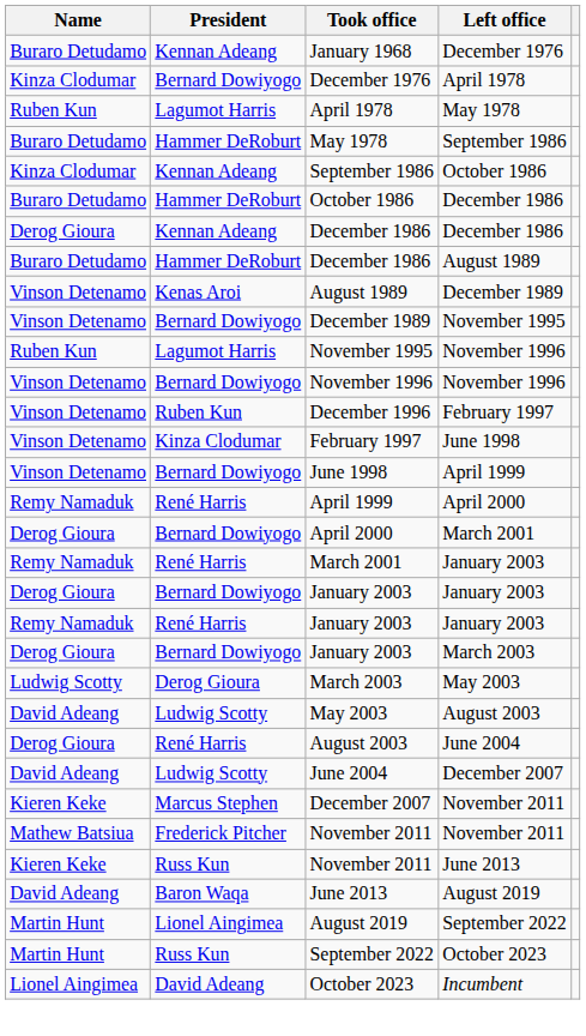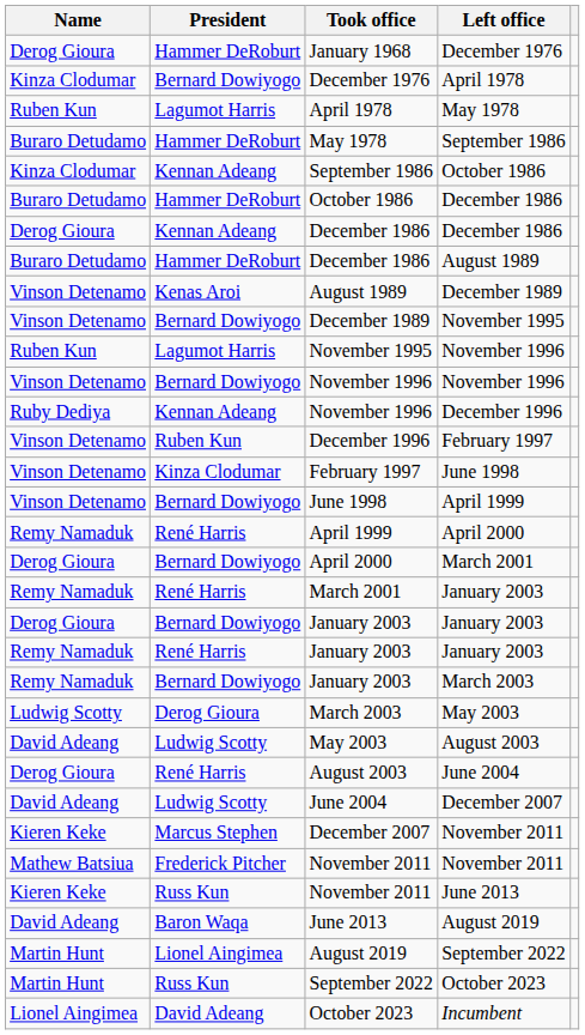 <table class="wikitable">
 <tr>
 <th>Name</th>
 <th>President</th>
 <th>Took office</th>
 <th>Left office</th>
 <th></th>
 </tr>
 <tr>
-<td><a href='#'>Buraro Detudamo</a></td>
-<td><a href='#'>Kennan Adeang</a></td>
+<td><a href='#'>Derog Gioura</a></td>
+<td><a href='#'>Hammer DeRoburt</a></td>
 <td>January 1968</td>
 <td>December 1976</td>
 <td></td>
 </tr>
 <tr>
 <td><a href='#'>Kinza Clodumar</a></td>
 <td><a href='#'>Bernard Dowiyogo</a></td>
 <td>December 1976</td>
 <td>April 1978</td>
 <td></td>
 </tr>
 <tr>
 <td><a href='#'>Ruben Kun</a></td>
 <td><a href='#'>Lagumot Harris</a></td>
 <td>April 1978</td>
 <td>May 1978</td>
 <td></td>
 </tr>
 <tr>
 <td><a href='#'>Buraro Detudamo</a></td>
 <td><a href='#'>Hammer DeRoburt</a></td>
 <td>May 1978</td>
 <td>September 1986</td>
 <td></td>
 </tr>
 <tr>
 <td><a href='#'>Kinza Clodumar</a></td>
 <td><a href='#'>Kennan Adeang</a></td>
 <td>September 1986</td>
 <td>October 1986</td>
 <td></td>
 </tr>
 <tr>
 <td><a href='#'>Buraro Detudamo</a></td>
 <td><a href='#'>Hammer DeRoburt</a></td>
 <td>October 1986</td>
 <td>December 1986</td>
 <td></td>
 </tr>
 <tr>
 <td><a href='#'>Derog Gioura</a></td>
 <td><a href='#'>Kennan Adeang</a></td>
 <td>December 1986</td>
 <td>December 1986</td>
 <td></td>
 </tr>
 <tr>
 <td><a href='#'>Buraro Detudamo</a></td>
 <td><a href='#'>Hammer DeRoburt</a></td>
 <td>December 1986</td>
 <td>August 1989</td>
 <td></td>
 </tr>
 <tr>
 <td><a href='#'>Vinson Detenamo</a></td>
 <td><a href='#'>Kenas Aroi</a></td>
 <td>August 1989</td>
 <td>December 1989</td>
 <td></td>
 </tr>
 <tr>
 <td><a href='#'>Vinson Detenamo</a></td>
 <td><a href='#'>Bernard Dowiyogo</a></td>
 <td>December 1989</td>
 <td>November 1995</td>
 <td></td>
 </tr>
 <tr>
 <td><a href='#'>Ruben Kun</a></td>
 <td><a href='#'>Lagumot Harris</a></td>
 <td>November 1995</td>
 <td>November 1996</td>
 <td></td>
 </tr>
 <tr>
 <td><a href='#'>Vinson Detenamo</a></td>
 <td><a href='#'>Bernard Dowiyogo</a></td>
 <td>November 1996</td>
 <td>November 1996</td>
 <td></td>
 </tr>
 <tr>
+<td><a href='#'>Ruby Dediya</a></td>
+<td><a href='#'>Kennan Adeang</a></td>
+<td>November 1996</td>
+<td>December 1996</td>
+<td></td>
+</tr>
+<tr>
 <td><a href='#'>Vinson Detenamo</a></td>
 <td><a href='#'>Ruben Kun</a></td>
 <td>December 1996</td>
 <td>February 1997</td>
 <td></td>
 </tr>
 <tr>
 <td><a href='#'>Vinson Detenamo</a></td>
 <td><a href='#'>Kinza Clodumar</a></td>
 <td>February 1997</td>
 <td>June 1998</td>
 <td></td>
 </tr>
 <tr>
 <td><a href='#'>Vinson Detenamo</a></td>
 <td><a href='#'>Bernard Dowiyogo</a></td>
 <td>June 1998</td>
 <td>April 1999</td>
 <td></td>
 </tr>
 <tr>
 <td><a href='#'>Remy Namaduk</a></td>
 <td><a href='#'>René Harris</a></td>
 <td>April 1999</td>
 <td>April 2000</td>
 <td></td>
 </tr>
 <tr>
 <td><a href='#'>Derog Gioura</a></td>
 <td><a href='#'>Bernard Dowiyogo</a></td>
 <td>April 2000</td>
 <td>March 2001</td>
 <td></td>
 </tr>
 <tr>
 <td><a href='#'>Remy Namaduk</a></td>
 <td><a href='#'>René Harris</a></td>
 <td>March 2001</td>
 <td>January 2003</td>
 <td></td>
 </tr>
 <tr>
 <td><a href='#'>Derog Gioura</a></td>
 <td><a href='#'>Bernard Dowiyogo</a></td>
 <td>January 2003</td>
 <td>January 2003</td>
 <td></td>
 </tr>
 <tr>
 <td><a href='#'>Remy Namaduk</a></td>
 <td><a href='#'>René Harris</a></td>
 <td>January 2003</td>
 <td>January 2003</td>
 <td></td>
 </tr>
 <tr>
-<td><a href='#'>Derog Gioura</a></td>
+<td><a href='#'>Remy Namaduk</a></td>
 <td><a href='#'>Bernard Dowiyogo</a></td>
 <td>January 2003</td>
 <td>March 2003</td>
 <td></td>
 </tr>
 <tr>
 <td><a href='#'>Ludwig Scotty</a></td>
 <td><a href='#'>Derog Gioura</a></td>
 <td>March 2003</td>
 <td>May 2003</td>
 <td></td>
 </tr>
 <tr>
 <td><a href='#'>David Adeang</a></td>
 <td><a href='#'>Ludwig Scotty</a></td>
 <td>May 2003</td>
 <td>August 2003</td>
 <td></td>
 </tr>
 <tr>
 <td><a href='#'>Derog Gioura</a></td>
 <td><a href='#'>René Harris</a></td>
 <td>August 2003</td>
 <td>June 2004</td>
 <td></td>
 </tr>
 <tr>
 <td><a href='#'>David Adeang</a></td>
 <td><a href='#'>Ludwig Scotty</a></td>
 <td>June 2004</td>
 <td>December 2007</td>
 <td></td>
 </tr>
 <tr>
 <td><a href='#'>Kieren Keke</a></td>
 <td><a href='#'>Marcus Stephen</a></td>
 <td>December 2007</td>
 <td>November 2011</td>
 <td></td>
 </tr>
 <tr>
 <td><a href='#'>Mathew Batsiua</a></td>
 <td><a href='#'>Frederick Pitcher</a></td>
 <td>November 2011</td>
 <td>November 2011</td>
 <td></td>
 </tr>
 <tr>
 <td><a href='#'>Kieren Keke</a></td>
 <td><a href='#'>Russ Kun</a></td>
 <td>November 2011</td>
 <td>June 2013</td>
 <td></td>
 </tr>
 <tr>
 <td><a href='#'>David Adeang</a></td>
 <td><a href='#'>Baron Waqa</a></td>
 <td>June 2013</td>
 <td>August 2019</td>
 <td></td>
 </tr>
 <tr>
 <td><a href='#'>Martin Hunt</a></td>
 <td><a href='#'>Lionel Aingimea</a></td>
 <td>August 2019</td>
 <td>September 2022</td>
 <td></td>
 </tr>
 <tr>
 <td><a href='#'>Martin Hunt</a></td>
 <td><a href='#'>Russ Kun</a></td>
 <td>September 2022</td>
 <td>October 2023</td>
 <td></td>
 </tr>
 <tr>
 <td><a href='#'>Lionel Aingimea</a></td>
 <td><a href='#'>David Adeang</a></td>
 <td>October 2023</td>
 <td><em>Incumbent</em></td>
 <td></td>
 </tr>
 </table>
